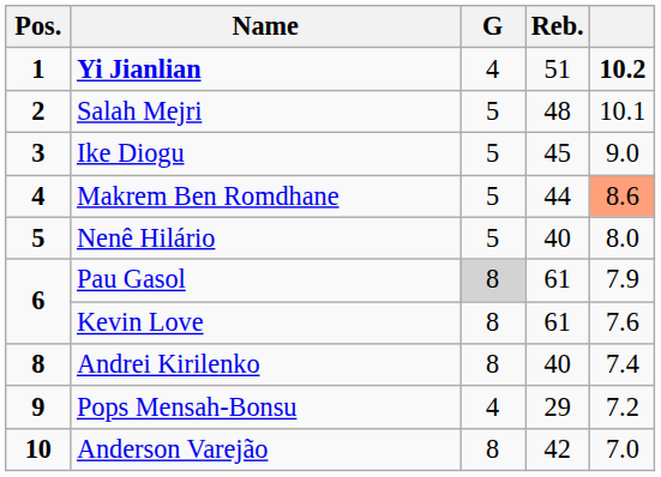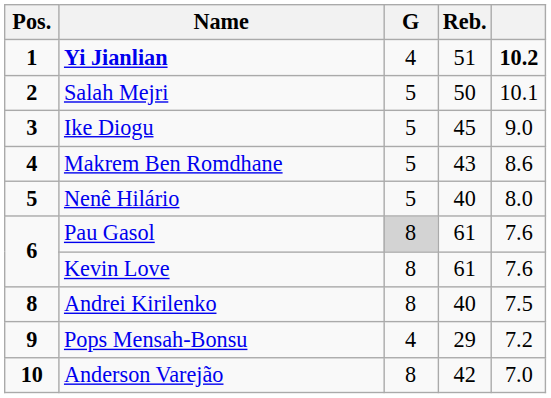 <table class="wikitable">
 <tr>
 <th style="width:10%;">Pos.</th>
 <th>Name</th>
 <th style="width:10%;">G</th>
 <th style="width:10%;">Reb.</th>
 <th style="width:10%;"></th>
 </tr>
 <tr align=center>
 <td><strong>1</strong></td>
 <td align=left> <strong><a href='#'>Yi Jianlian</a></strong></td>
 <td>4</td>
 <td>51</td>
 <td><strong>10.2</strong></td>
 </tr>
 <tr align=center>
 <td><strong>2</strong></td>
 <td align=left> <a href='#'>Salah Mejri</a></td>
 <td>5</td>
-<td>48</td>
+<td>50</td>
 <td>10.1</td>
 </tr>
 <tr align=center>
 <td><strong>3</strong></td>
 <td align=left> <a href='#'>Ike Diogu</a></td>
 <td>5</td>
 <td>45</td>
 <td>9.0</td>
 </tr>
 <tr align=center>
 <td><strong>4</strong></td>
 <td align=left> <a href='#'>Makrem Ben Romdhane</a></td>
 <td>5</td>
-<td>44</td>
-<td style="background: lightsalmon;">8.6</td>
+<td>43</td>
+<td>8.6</td>
 </tr>
 <tr align=center>
 <td><strong>5</strong></td>
 <td align=left> <a href='#'>Nenê Hilário</a></td>
 <td>5</td>
 <td>40</td>
 <td>8.0</td>
 </tr>
 <tr align=center>
 <td rowspan=2><strong>6</strong></td>
 <td align=left> <a href='#'>Pau Gasol</a></td>
 <td style="background: lightgrey;">8</td>
 <td>61</td>
-<td>7.9</td>
+<td>7.6</td>
 </tr>
 <tr align=center>
 <td align=left> <a href='#'>Kevin Love</a></td>
 <td>8</td>
 <td>61</td>
 <td>7.6</td>
 </tr>
 <tr align=center>
 <td><strong>8</strong></td>
 <td align=left> <a href='#'>Andrei Kirilenko</a></td>
 <td>8</td>
 <td>40</td>
-<td>7.4</td>
+<td>7.5</td>
 </tr>
 <tr align=center>
 <td><strong>9</strong></td>
 <td align=left> <a href='#'>Pops Mensah-Bonsu</a></td>
 <td>4</td>
 <td>29</td>
 <td>7.2</td>
 </tr>
 <tr align=center>
 <td><strong>10</strong></td>
 <td align=left> <a href='#'>Anderson Varejão</a></td>
 <td>8</td>
 <td>42</td>
 <td>7.0</td>
 </tr>
 </table>
